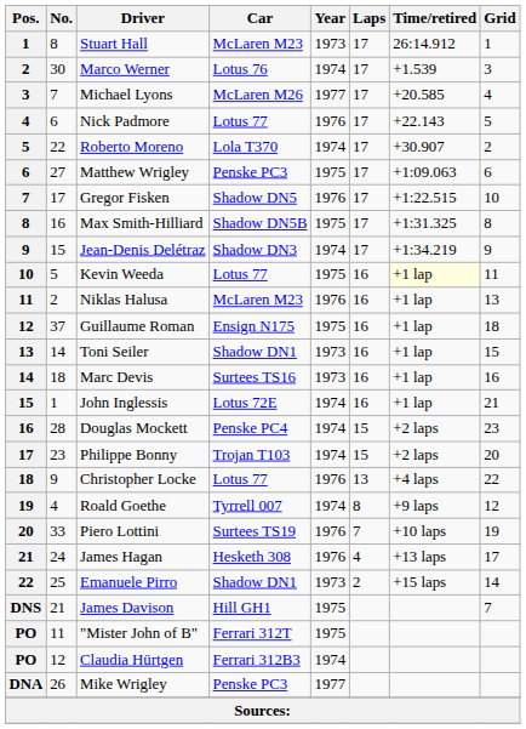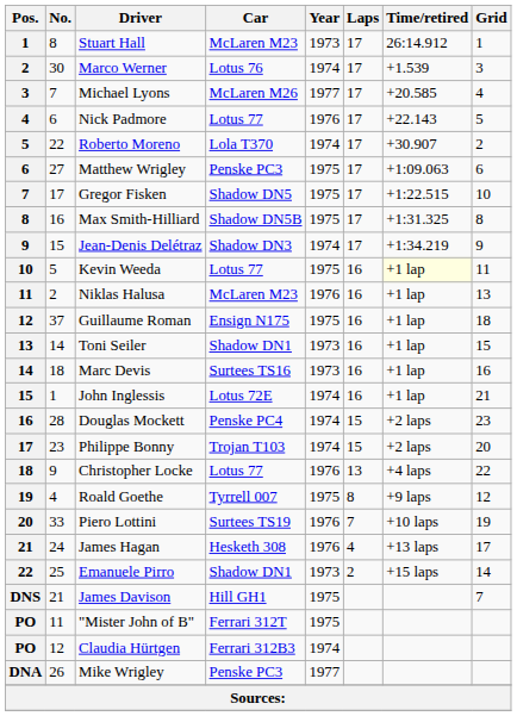 <table class="wikitable" style="font-size:90%">
 <tr>
 <th>Pos.</th>
 <th>No.</th>
 <th>Driver</th>
 <th>Car</th>
 <th>Year</th>
 <th>Laps</th>
 <th>Time/retired</th>
 <th>Grid</th>
 </tr>
 <tr>
 <th>1</th>
 <td>8</td>
 <td> <a href='#'>Stuart Hall</a></td>
 <td><a href='#'>McLaren M23</a></td>
 <td>1973</td>
 <td>17</td>
 <td>26:14.912</td>
 <td>1</td>
 </tr>
 <tr>
 <th>2</th>
 <td>30</td>
 <td> <a href='#'>Marco Werner</a></td>
 <td><a href='#'>Lotus 76</a></td>
 <td>1974</td>
 <td>17</td>
 <td>+1.539</td>
 <td>3</td>
 </tr>
 <tr>
 <th>3</th>
 <td>7</td>
 <td> Michael Lyons</td>
 <td><a href='#'>McLaren M26</a></td>
 <td>1977</td>
 <td>17</td>
 <td>+20.585</td>
 <td>4</td>
 </tr>
 <tr>
 <th>4</th>
 <td>6</td>
 <td> Nick Padmore</td>
 <td><a href='#'>Lotus 77</a></td>
 <td>1976</td>
 <td>17</td>
 <td>+22.143</td>
 <td>5</td>
 </tr>
 <tr>
 <th>5</th>
 <td>22</td>
 <td> <a href='#'>Roberto Moreno</a></td>
 <td><a href='#'>Lola T370</a></td>
 <td>1974</td>
 <td>17</td>
 <td>+30.907</td>
 <td>2</td>
 </tr>
 <tr>
 <th>6</th>
 <td>27</td>
 <td> Matthew Wrigley</td>
 <td><a href='#'>Penske PC3</a></td>
 <td>1975</td>
 <td>17</td>
 <td>+1:09.063</td>
 <td>6</td>
 </tr>
 <tr>
 <th>7</th>
 <td>17</td>
 <td> Gregor Fisken</td>
 <td><a href='#'>Shadow DN5</a></td>
-<td>1976</td>
+<td>1975</td>
 <td>17</td>
 <td>+1:22.515</td>
 <td>10</td>
 </tr>
 <tr>
 <th>8</th>
 <td>16</td>
 <td> Max Smith-Hilliard</td>
 <td><a href='#'>Shadow DN5B</a></td>
 <td>1975</td>
 <td>17</td>
 <td>+1:31.325</td>
 <td>8</td>
 </tr>
 <tr>
 <th>9</th>
 <td>15</td>
 <td> <a href='#'>Jean-Denis Delétraz</a></td>
 <td><a href='#'>Shadow DN3</a></td>
 <td>1974</td>
 <td>17</td>
 <td>+1:34.219</td>
 <td>9</td>
 </tr>
 <tr>
 <th>10</th>
 <td>5</td>
 <td> Kevin Weeda</td>
 <td><a href='#'>Lotus 77</a></td>
 <td>1975</td>
 <td>16</td>
 <td style="background: lightyellow;">+1 lap</td>
 <td>11</td>
 </tr>
 <tr>
 <th>11</th>
 <td>2</td>
 <td> Niklas Halusa</td>
 <td><a href='#'>McLaren M23</a></td>
 <td>1976</td>
 <td>16</td>
 <td>+1 lap</td>
 <td>13</td>
 </tr>
 <tr>
 <th>12</th>
 <td>37</td>
 <td> Guillaume Roman</td>
 <td><a href='#'>Ensign N175</a></td>
 <td>1975</td>
 <td>16</td>
 <td>+1 lap</td>
 <td>18</td>
 </tr>
 <tr>
 <th>13</th>
 <td>14</td>
 <td> Toni Seiler</td>
 <td><a href='#'>Shadow DN1</a></td>
 <td>1973</td>
 <td>16</td>
 <td>+1 lap</td>
 <td>15</td>
 </tr>
 <tr>
 <th>14</th>
 <td>18</td>
 <td> Marc Devis</td>
 <td><a href='#'>Surtees TS16</a></td>
 <td>1973</td>
 <td>16</td>
 <td>+1 lap</td>
 <td>16</td>
 </tr>
 <tr>
 <th>15</th>
 <td>1</td>
 <td> John Inglessis</td>
 <td><a href='#'>Lotus 72E</a></td>
 <td>1974</td>
 <td>16</td>
 <td>+1 lap</td>
 <td>21</td>
 </tr>
 <tr>
 <th>16</th>
 <td>28</td>
 <td> Douglas Mockett</td>
 <td><a href='#'>Penske PC4</a></td>
 <td>1974</td>
 <td>15</td>
 <td>+2 laps</td>
 <td>23</td>
 </tr>
 <tr>
 <th>17</th>
 <td>23</td>
 <td> Philippe Bonny</td>
 <td><a href='#'>Trojan T103</a></td>
 <td>1974</td>
 <td>15</td>
 <td>+2 laps</td>
 <td>20</td>
 </tr>
 <tr>
 <th>18</th>
 <td>9</td>
 <td> Christopher Locke</td>
 <td><a href='#'>Lotus 77</a></td>
 <td>1976</td>
 <td>13</td>
 <td>+4 laps</td>
 <td>22</td>
 </tr>
 <tr>
 <th>19</th>
 <td>4</td>
 <td> Roald Goethe</td>
 <td><a href='#'>Tyrrell 007</a></td>
-<td>1974</td>
+<td>1975</td>
 <td>8</td>
 <td>+9 laps</td>
 <td>12</td>
 </tr>
 <tr>
 <th>20</th>
 <td>33</td>
 <td> Piero Lottini</td>
 <td><a href='#'>Surtees TS19</a></td>
 <td>1976</td>
 <td>7</td>
 <td>+10 laps</td>
 <td>19</td>
 </tr>
 <tr>
 <th>21</th>
 <td>24</td>
 <td> James Hagan</td>
 <td><a href='#'>Hesketh 308</a></td>
 <td>1976</td>
 <td>4</td>
 <td>+13 laps</td>
 <td>17</td>
 </tr>
 <tr>
 <th>22</th>
 <td>25</td>
 <td> <a href='#'>Emanuele Pirro</a></td>
 <td><a href='#'>Shadow DN1</a></td>
 <td>1973</td>
 <td>2</td>
 <td>+15 laps</td>
 <td>14</td>
 </tr>
 <tr>
 <th>DNS</th>
 <td>21</td>
 <td> <a href='#'>James Davison</a></td>
 <td><a href='#'>Hill GH1</a></td>
 <td>1975</td>
 <td></td>
 <td></td>
 <td>7</td>
 </tr>
 <tr>
 <th>PO</th>
 <td>11</td>
 <td> "Mister John of B"</td>
 <td><a href='#'>Ferrari 312T</a></td>
 <td>1975</td>
 <td></td>
 <td></td>
 <td></td>
 </tr>
 <tr>
 <th>PO</th>
 <td>12</td>
 <td> <a href='#'>Claudia Hürtgen</a></td>
 <td><a href='#'>Ferrari 312B3</a></td>
 <td>1974</td>
 <td></td>
 <td></td>
 <td></td>
 </tr>
 <tr>
 <th>DNA</th>
 <td>26</td>
 <td> Mike Wrigley</td>
 <td><a href='#'>Penske PC3</a></td>
 <td>1977</td>
 <td></td>
 <td></td>
 <td></td>
 </tr>
 <tr>
 </tr>
 <tr style="background-color:#E5E4E2" align="center">
 <th colspan=8>Sources:</th>
 </tr>
 <tr>
 </tr>
 </table>
